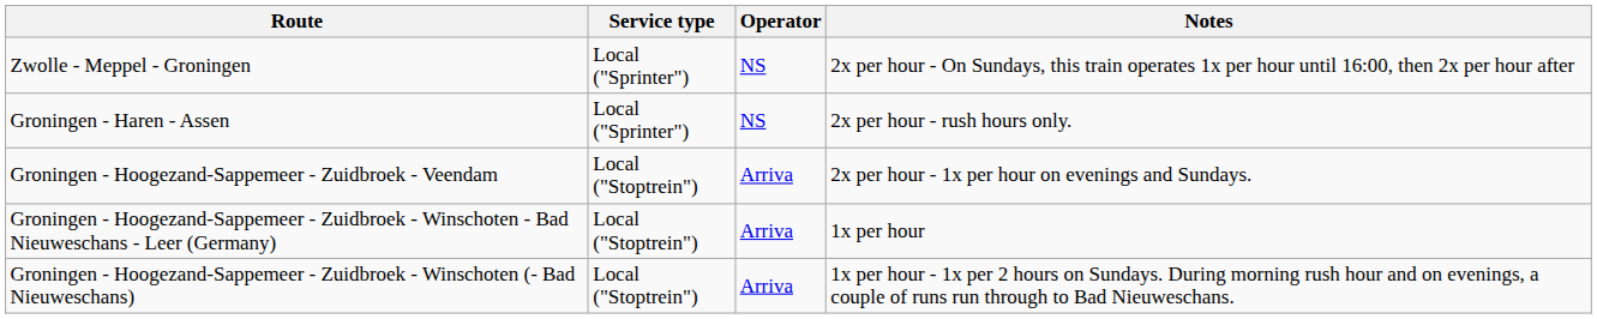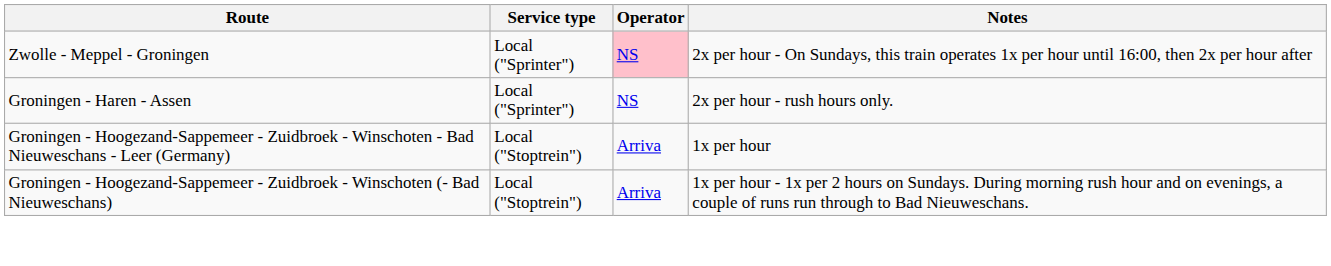 <table class="wikitable">
 <tr>
 <th>Route</th>
 <th>Service type</th>
 <th>Operator</th>
 <th>Notes</th>
 </tr>
 <tr>
 <td>Zwolle - Meppel - Groningen</td>
 <td>Local ("Sprinter")</td>
-<td><a href='#'>NS</a></td>
+<td style="background: pink;"><a href='#'>NS</a></td>
 <td>2x per hour - On Sundays, this train operates 1x per hour until 16:00, then 2x per hour after</td>
 </tr>
 <tr>
 <td>Groningen - Haren - Assen</td>
 <td>Local ("Sprinter")</td>
 <td><a href='#'>NS</a></td>
 <td>2x per hour - rush hours only.</td>
-</tr>
-<tr>
-<td>Groningen - Hoogezand-Sappemeer - Zuidbroek - Veendam</td>
-<td>Local ("Stoptrein")</td>
-<td><a href='#'>Arriva</a></td>
-<td>2x per hour - 1x per hour on evenings and Sundays.</td>
 </tr>
 <tr>
 <td>Groningen - Hoogezand-Sappemeer - Zuidbroek - Winschoten - Bad Nieuweschans - Leer (Germany)</td>
 <td>Local ("Stoptrein")</td>
 <td><a href='#'>Arriva</a></td>
 <td>1x per hour</td>
 </tr>
 <tr>
 <td>Groningen - Hoogezand-Sappemeer - Zuidbroek - Winschoten (- Bad Nieuweschans)</td>
 <td>Local ("Stoptrein")</td>
 <td><a href='#'>Arriva</a></td>
 <td>1x per hour - 1x per 2 hours on Sundays. During morning rush hour and on evenings, a couple of runs run through to Bad Nieuweschans.</td>
 </tr>
 </table>
